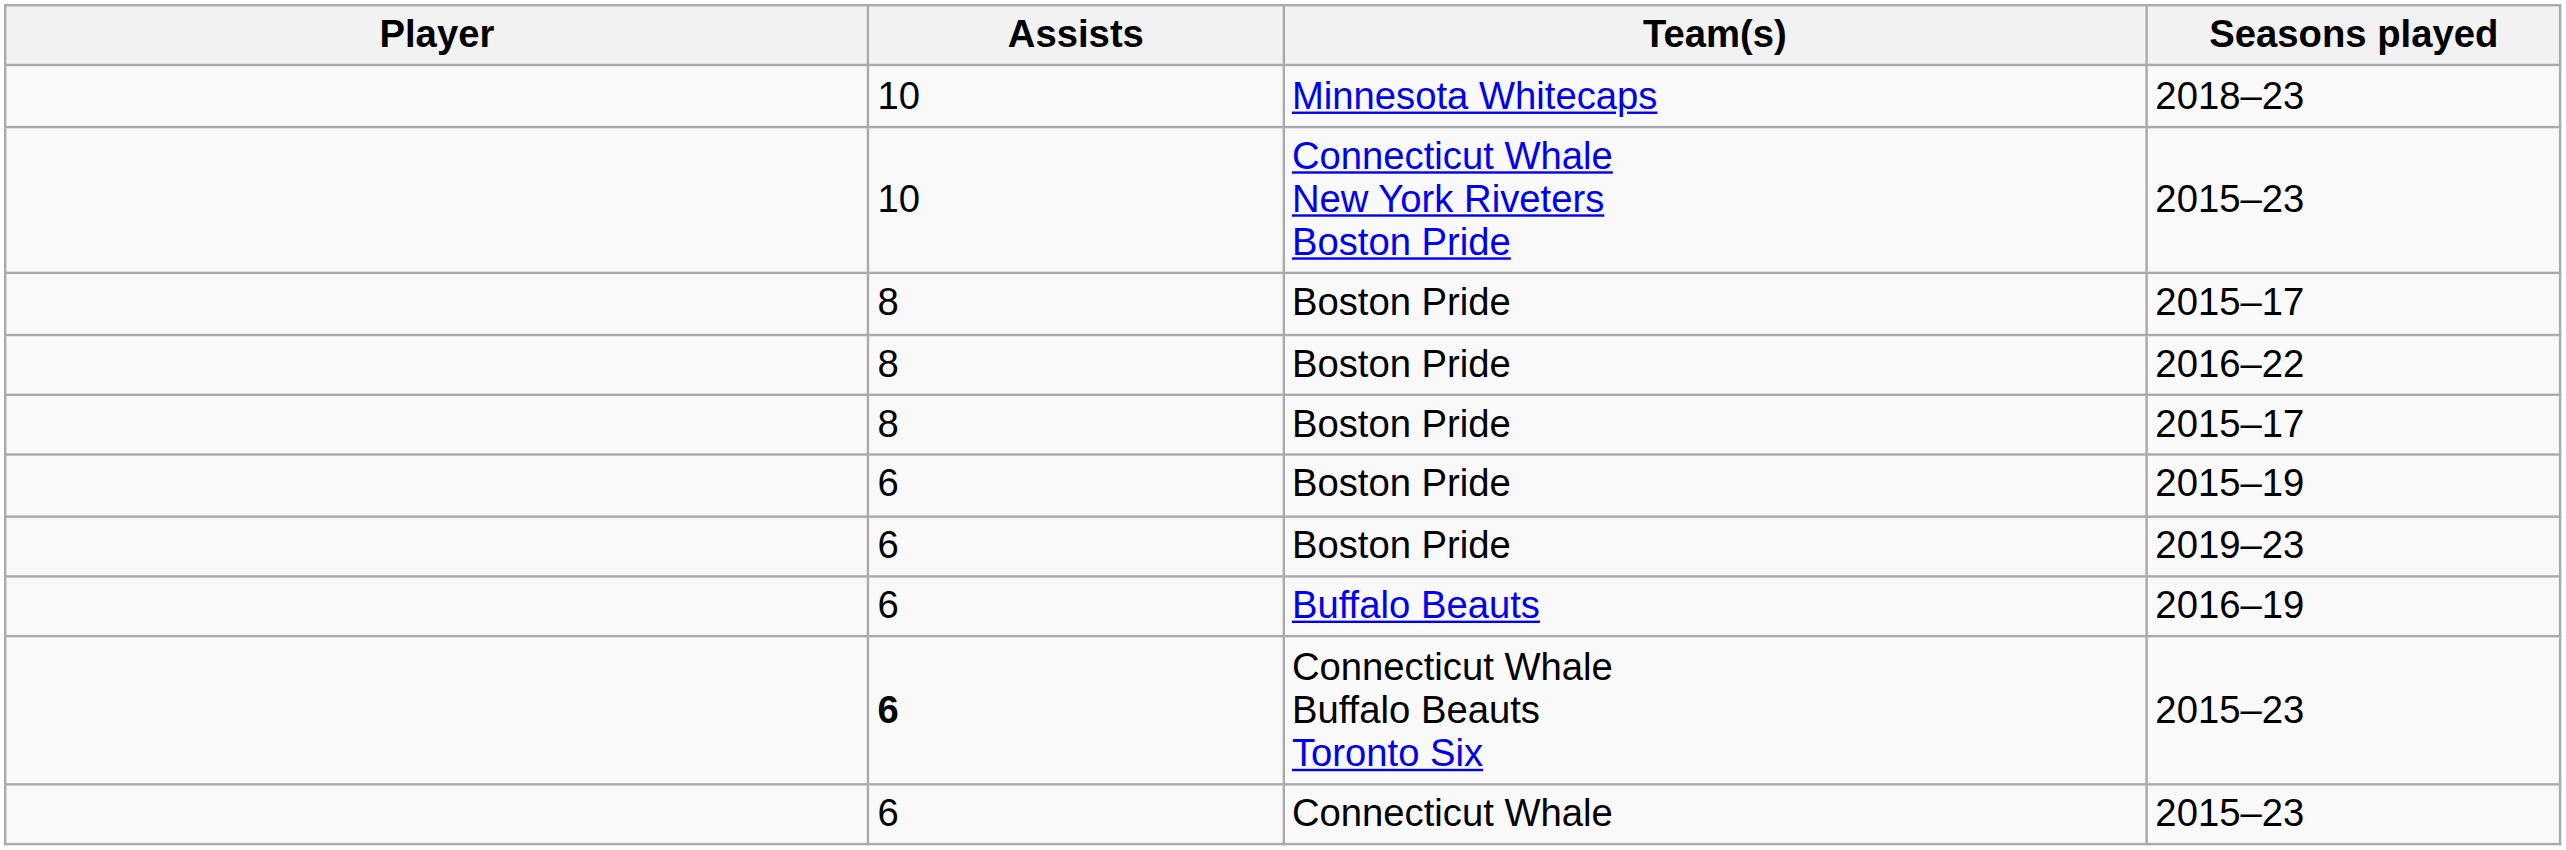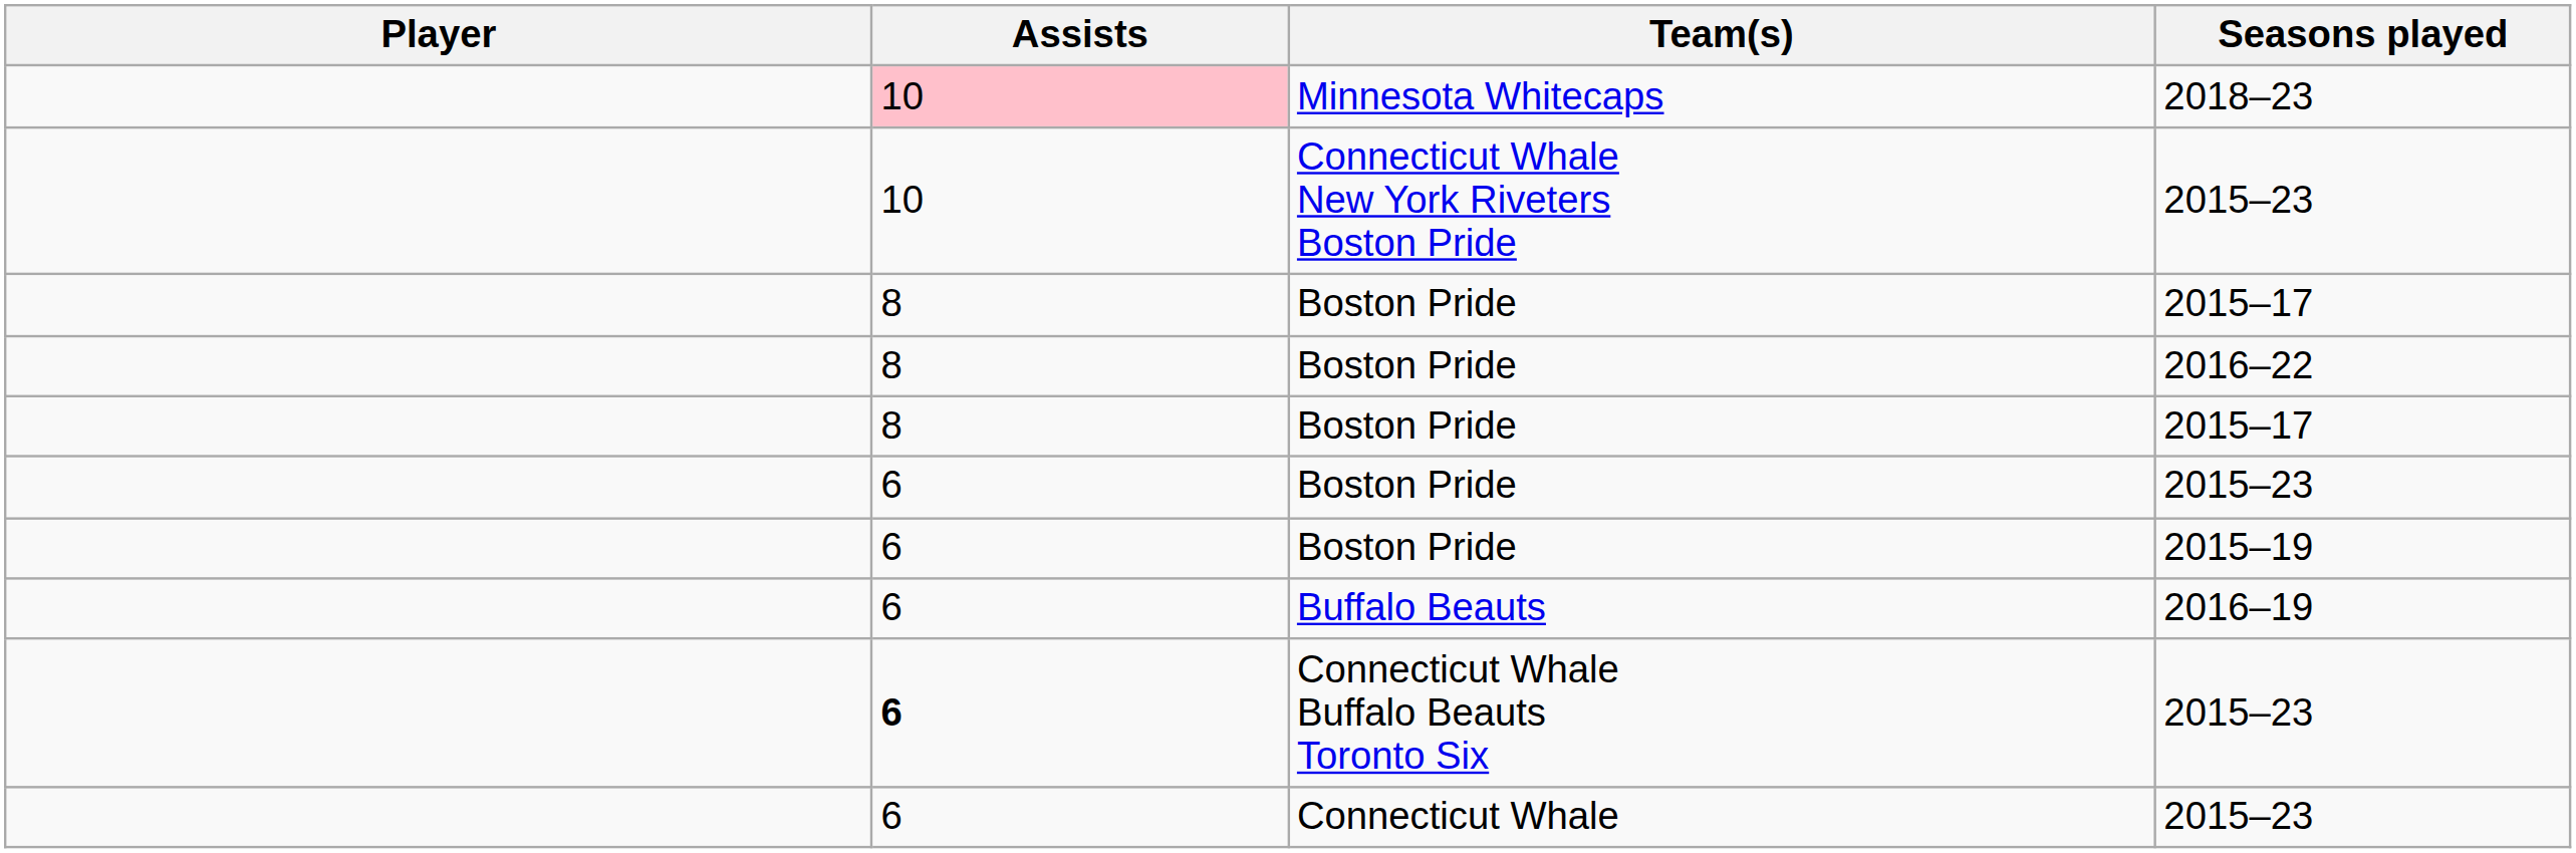 <table class="wikitable sortable">
 <tr>
 <th width="25%">Player</th>
 <th width="12%">Assists</th>
 <th width="25%">Team(s)</th>
 <th width="12%">Seasons played</th>
 </tr>
 <tr>
 <td></td>
-<td>10</td>
+<td style="background: pink;">10</td>
 <td><a href='#'>Minnesota Whitecaps</a></td>
 <td>2018–23</td>
 </tr>
 <tr>
 <td></td>
 <td>10</td>
 <td><a href='#'>Connecticut Whale</a><br><a href='#'>New York Riveters</a><br><a href='#'>Boston Pride</a></td>
 <td>2015–23</td>
 </tr>
 <tr>
 <td></td>
 <td>8</td>
 <td>Boston Pride</td>
 <td>2015–17</td>
 </tr>
 <tr>
 <td></td>
 <td>8</td>
 <td>Boston Pride</td>
 <td>2016–22</td>
 </tr>
 <tr>
 <td></td>
 <td>8</td>
 <td>Boston Pride</td>
 <td>2015–17</td>
 </tr>
 <tr>
 <td></td>
 <td>6</td>
 <td>Boston Pride</td>
-<td>2015–19</td>
+<td>2015–23</td>
 </tr>
 <tr>
 <td></td>
 <td>6</td>
 <td>Boston Pride</td>
-<td>2019–23</td>
+<td>2015–19</td>
 </tr>
 <tr>
 <td></td>
 <td>6</td>
 <td><a href='#'>Buffalo Beauts</a></td>
 <td>2016–19</td>
 </tr>
 <tr>
 <td></td>
 <td><strong>6</strong></td>
 <td>Connecticut Whale<br>Buffalo Beauts<br><a href='#'>Toronto Six</a></td>
 <td>2015–23</td>
 </tr>
 <tr>
 <td></td>
 <td>6</td>
 <td>Connecticut Whale</td>
 <td>2015–23</td>
 </tr>
 </table>
